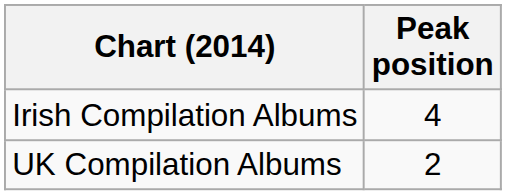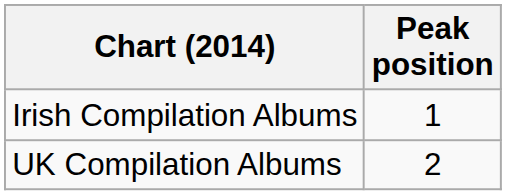 <table class="wikitable plainrowheaders">
 <tr>
 <th>Chart (2014)</th>
 <th>Peak<br>position</th>
 </tr>
 <tr>
 <td>Irish Compilation Albums</td>
-<td align="center">4</td>
+<td align="center">1</td>
 </tr>
 <tr>
 <td>UK Compilation Albums</td>
 <td align="center">2</td>
 </tr>
 </table>
